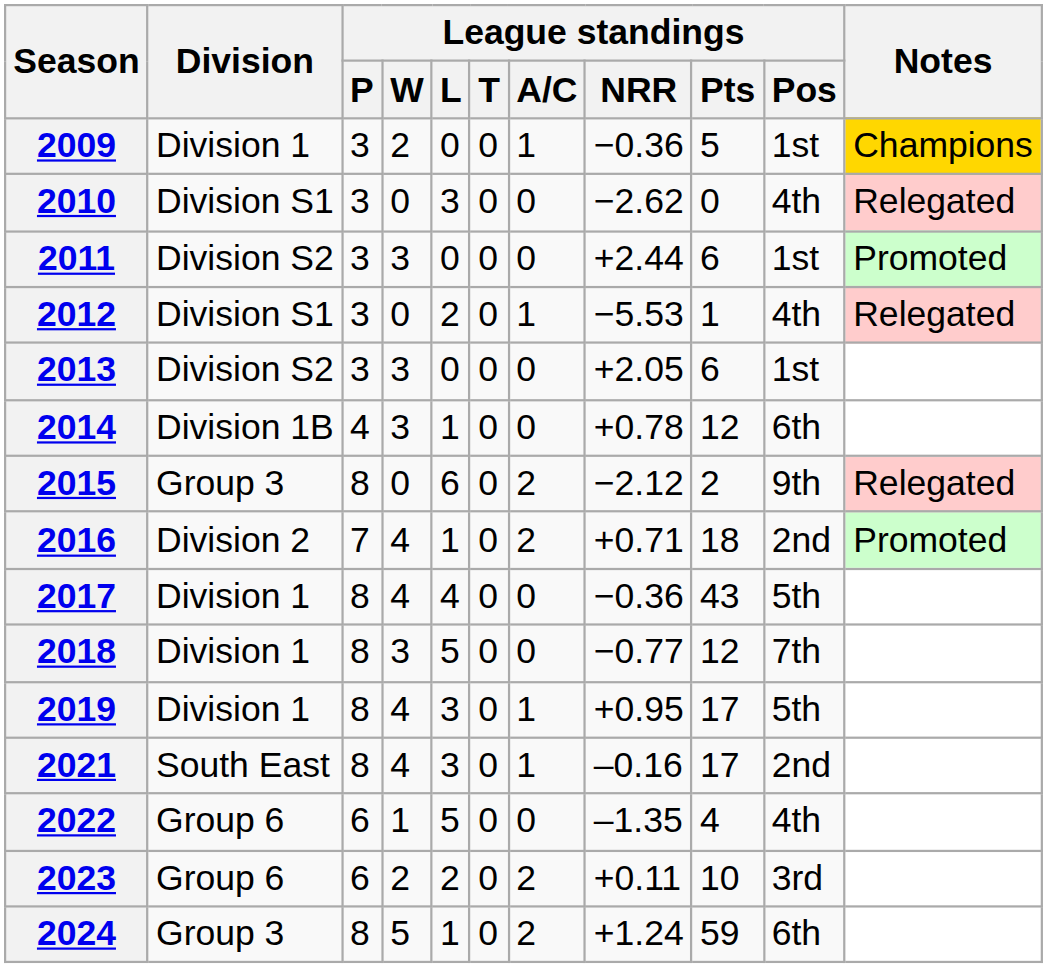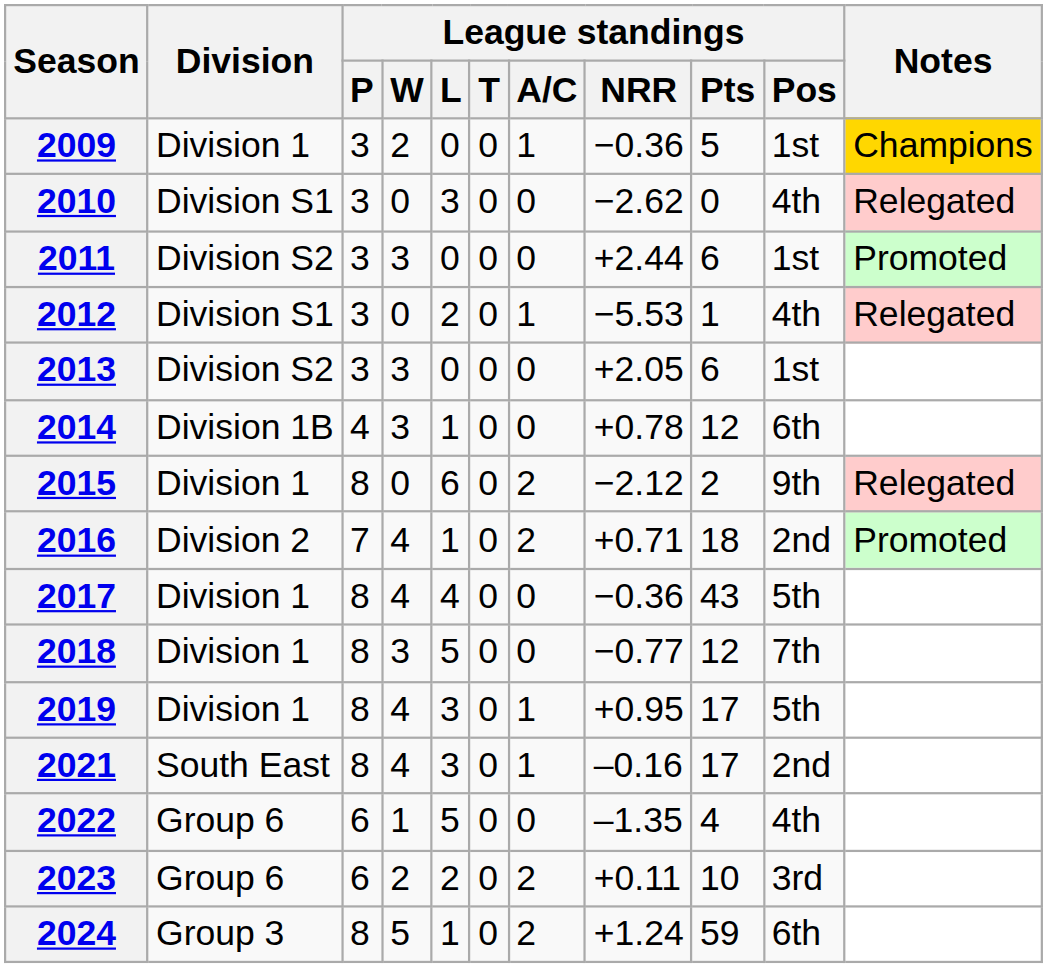 <table class="wikitable sortable">
 <tr>
 <th scope="col" rowspan="2">Season</th>
 <th scope="col" rowspan="2">Division</th>
 <th scope="col" colspan="8">League standings</th>
 <th scope="col" rowspan="2">Notes</th>
 </tr>
 <tr>
 <th scope="col">P</th>
 <th scope="col">W</th>
 <th scope="col">L</th>
 <th scope="col">T</th>
 <th scope="col">A/C</th>
 <th scope="col">NRR</th>
 <th scope="col">Pts</th>
 <th scope="col">Pos</th>
 </tr>
 <tr>
 <th scope="row"><a href='#'>2009</a></th>
 <td>Division 1</td>
 <td>3</td>
 <td>2</td>
 <td>0</td>
 <td>0</td>
 <td>1</td>
 <td>−0.36</td>
 <td>5</td>
 <td>1st</td>
 <td style="background: gold;">Champions</td>
 </tr>
 <tr>
 <th scope="row"><a href='#'>2010</a></th>
 <td>Division S1</td>
 <td>3</td>
 <td>0</td>
 <td>3</td>
 <td>0</td>
 <td>0</td>
 <td>−2.62</td>
 <td>0</td>
 <td>4th</td>
 <td style="background: #ffcccc;">Relegated</td>
 </tr>
 <tr>
 <th scope="row"><a href='#'>2011</a></th>
 <td>Division S2</td>
 <td>3</td>
 <td>3</td>
 <td>0</td>
 <td>0</td>
 <td>0</td>
 <td>+2.44</td>
 <td>6</td>
 <td>1st</td>
 <td style="background: #cfc;">Promoted</td>
 </tr>
 <tr>
 <th scope="row"><a href='#'>2012</a></th>
 <td>Division S1</td>
 <td>3</td>
 <td>0</td>
 <td>2</td>
 <td>0</td>
 <td>1</td>
 <td>−5.53</td>
 <td>1</td>
 <td>4th</td>
 <td style="background: #ffcccc;">Relegated</td>
 </tr>
 <tr>
 <th scope="row"><a href='#'>2013</a></th>
 <td>Division S2</td>
 <td>3</td>
 <td>3</td>
 <td>0</td>
 <td>0</td>
 <td>0</td>
 <td>+2.05</td>
 <td>6</td>
 <td>1st</td>
 <td style="background: white;"></td>
 </tr>
 <tr>
 <th scope="row"><a href='#'>2014</a></th>
 <td>Division 1B</td>
 <td>4</td>
 <td>3</td>
 <td>1</td>
 <td>0</td>
 <td>0</td>
 <td>+0.78</td>
 <td>12</td>
 <td>6th</td>
 <td style="background: white;"></td>
 </tr>
 <tr>
 <th scope="row"><a href='#'>2015</a></th>
-<td>Group 3</td>
+<td>Division 1</td>
 <td>8</td>
 <td>0</td>
 <td>6</td>
 <td>0</td>
 <td>2</td>
 <td>−2.12</td>
 <td>2</td>
 <td>9th</td>
 <td style="background: #ffcccc;">Relegated</td>
 </tr>
 <tr>
 <th scope="row"><a href='#'>2016</a></th>
 <td>Division 2</td>
 <td>7</td>
 <td>4</td>
 <td>1</td>
 <td>0</td>
 <td>2</td>
 <td>+0.71</td>
 <td>18</td>
 <td>2nd</td>
 <td style="background: #cfc;">Promoted</td>
 </tr>
 <tr>
 <th scope="row"><a href='#'>2017</a></th>
 <td>Division 1</td>
 <td>8</td>
 <td>4</td>
 <td>4</td>
 <td>0</td>
 <td>0</td>
 <td>−0.36</td>
 <td>43</td>
 <td>5th</td>
 <td style="background: white;"></td>
 </tr>
 <tr>
 <th scope="row"><a href='#'>2018</a></th>
 <td>Division 1</td>
 <td>8</td>
 <td>3</td>
 <td>5</td>
 <td>0</td>
 <td>0</td>
 <td>−0.77</td>
 <td>12</td>
 <td>7th</td>
 <td style="background: white;"></td>
 </tr>
 <tr>
 <th scope="row"><a href='#'>2019</a></th>
 <td>Division 1</td>
 <td>8</td>
 <td>4</td>
 <td>3</td>
 <td>0</td>
 <td>1</td>
 <td>+0.95</td>
 <td>17</td>
 <td>5th</td>
 <td style="background: white;"></td>
 </tr>
 <tr>
 <th scope="row"><a href='#'>2021</a></th>
 <td>South East</td>
 <td>8</td>
 <td>4</td>
 <td>3</td>
 <td>0</td>
 <td>1</td>
 <td>–0.16</td>
 <td>17</td>
 <td>2nd</td>
 <td style="background: white;"></td>
 </tr>
 <tr>
 <th scope="row"><a href='#'>2022</a></th>
 <td>Group 6</td>
 <td>6</td>
 <td>1</td>
 <td>5</td>
 <td>0</td>
 <td>0</td>
 <td>–1.35</td>
 <td>4</td>
 <td>4th</td>
 <td style="background: white;"></td>
 </tr>
 <tr>
 <th scope="row"><a href='#'>2023</a></th>
 <td>Group 6</td>
 <td>6</td>
 <td>2</td>
 <td>2</td>
 <td>0</td>
 <td>2</td>
 <td>+0.11</td>
 <td>10</td>
 <td>3rd</td>
 <td style="background: white;"></td>
 </tr>
 <tr>
 <th scope="row"><a href='#'>2024</a></th>
 <td>Group 3</td>
 <td>8</td>
 <td>5</td>
 <td>1</td>
 <td>0</td>
 <td>2</td>
 <td>+1.24</td>
 <td>59</td>
 <td>6th</td>
 <td style="background: white;"></td>
 </tr>
 </table>
